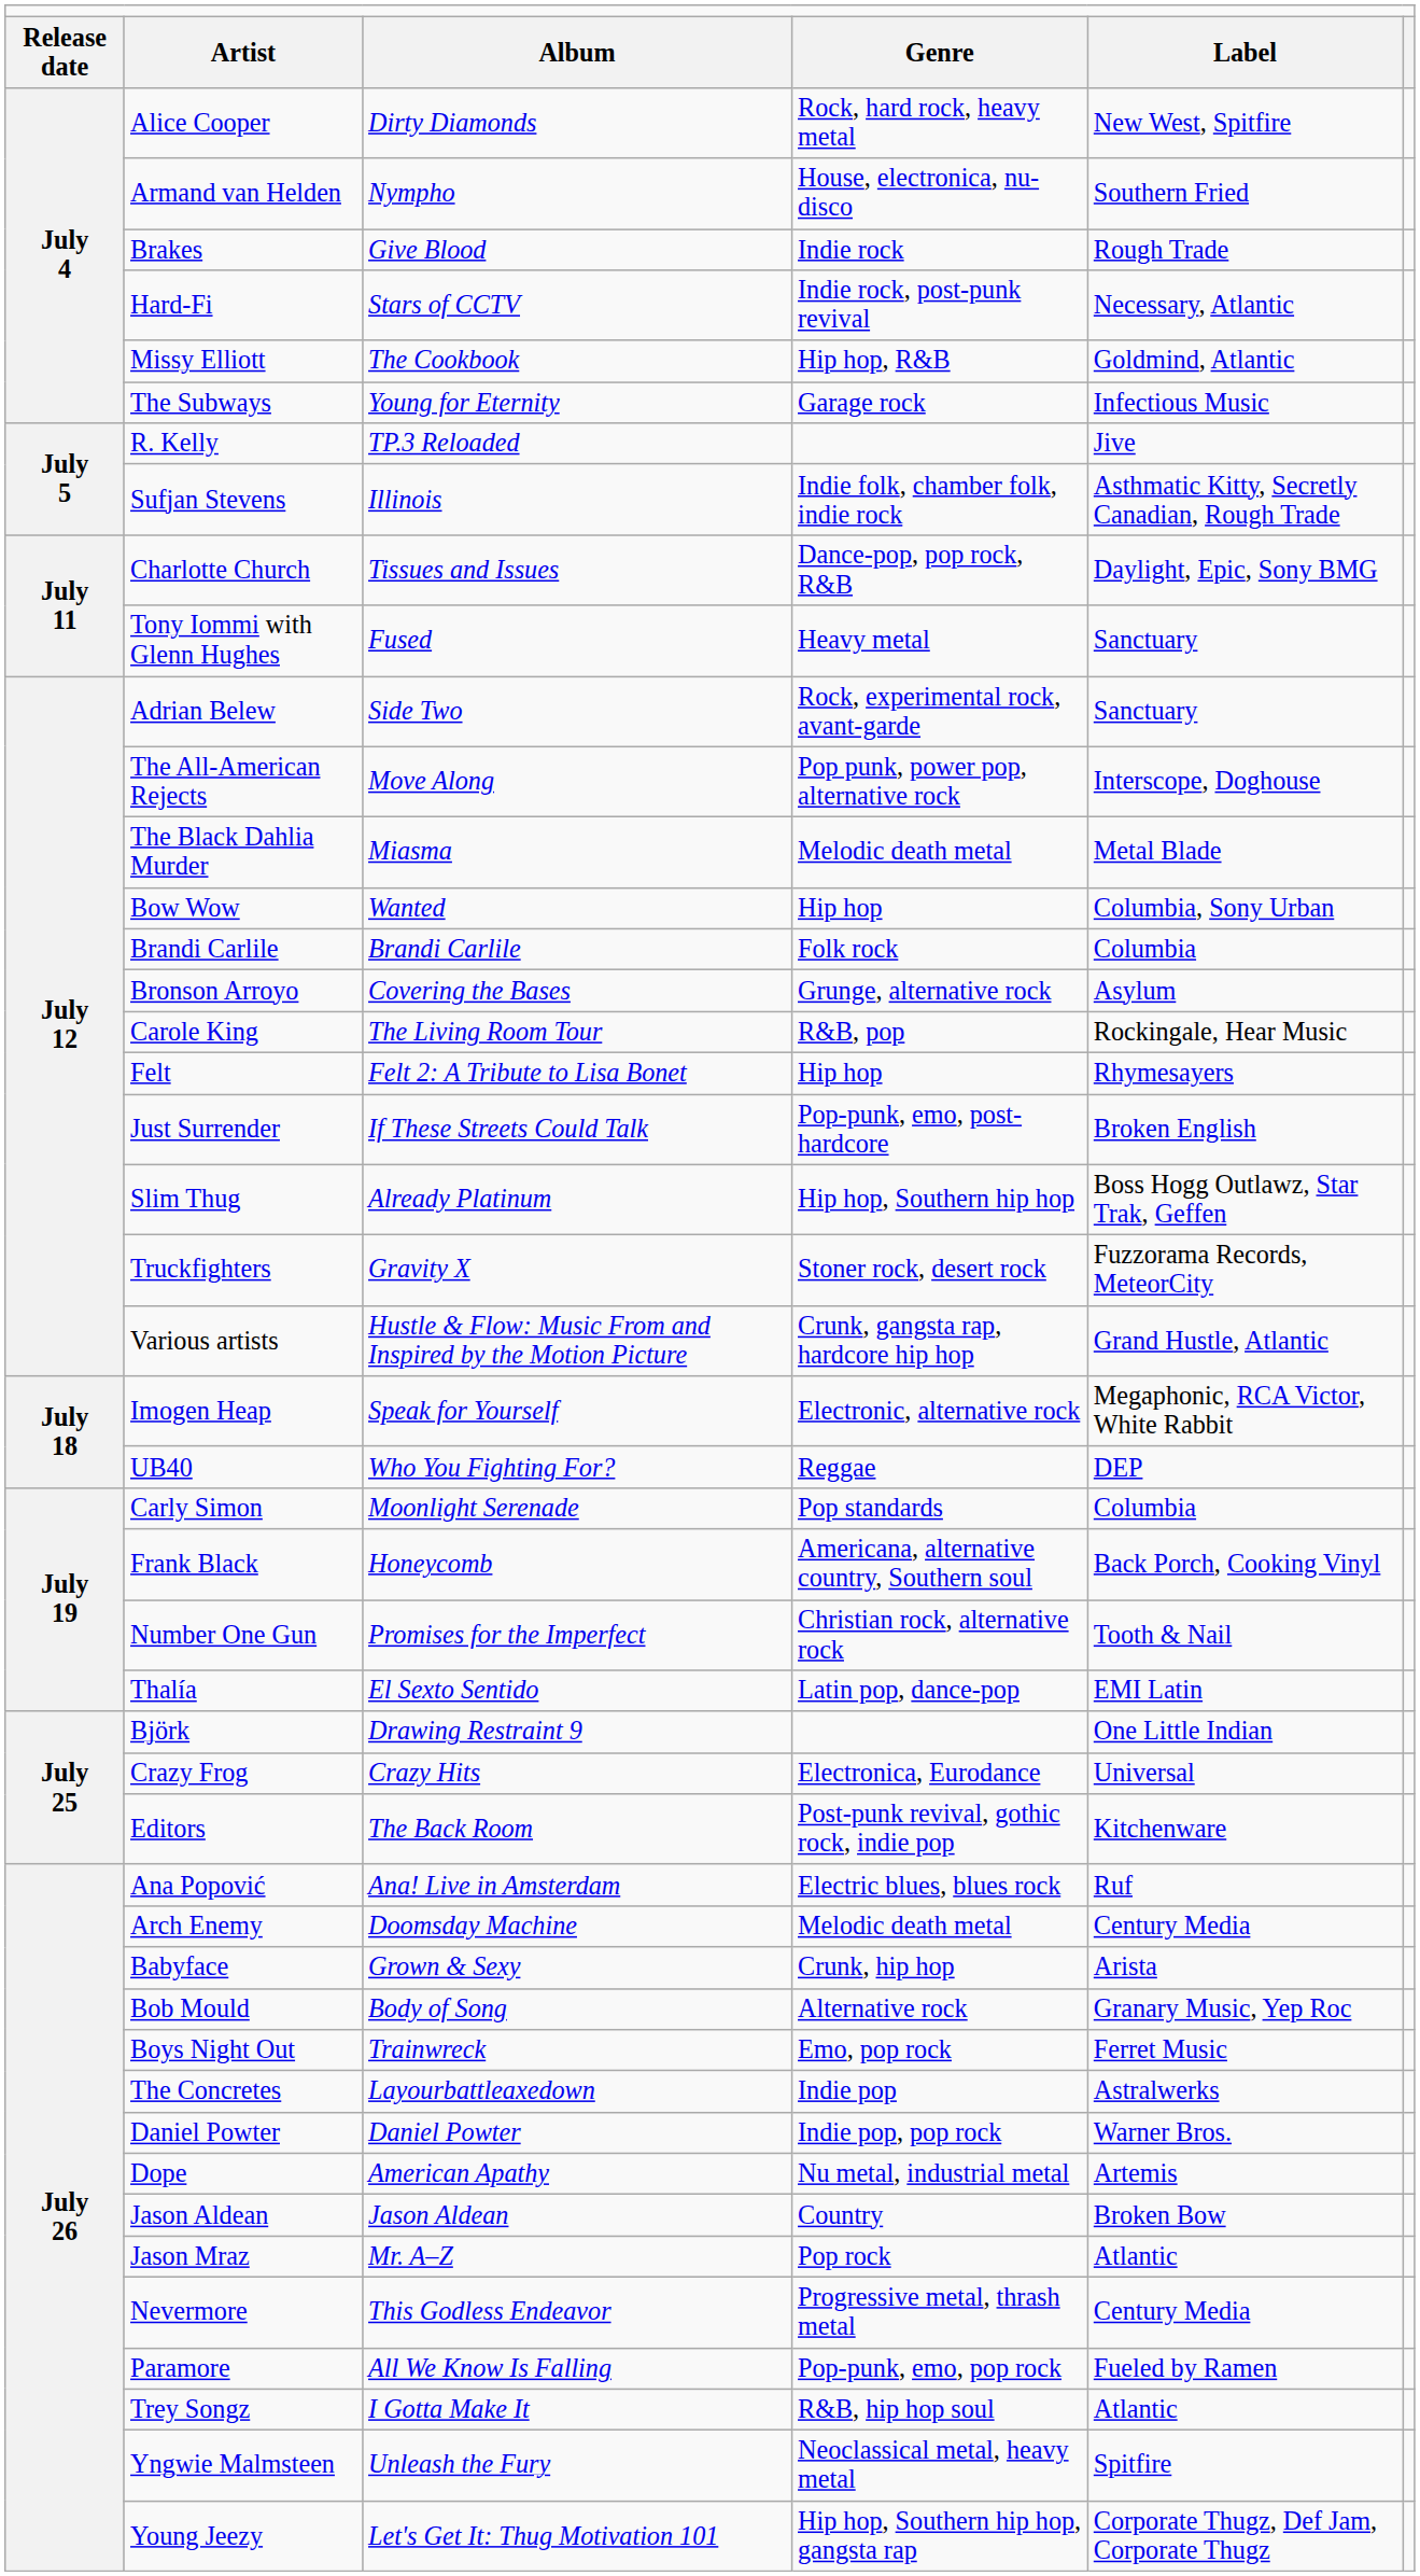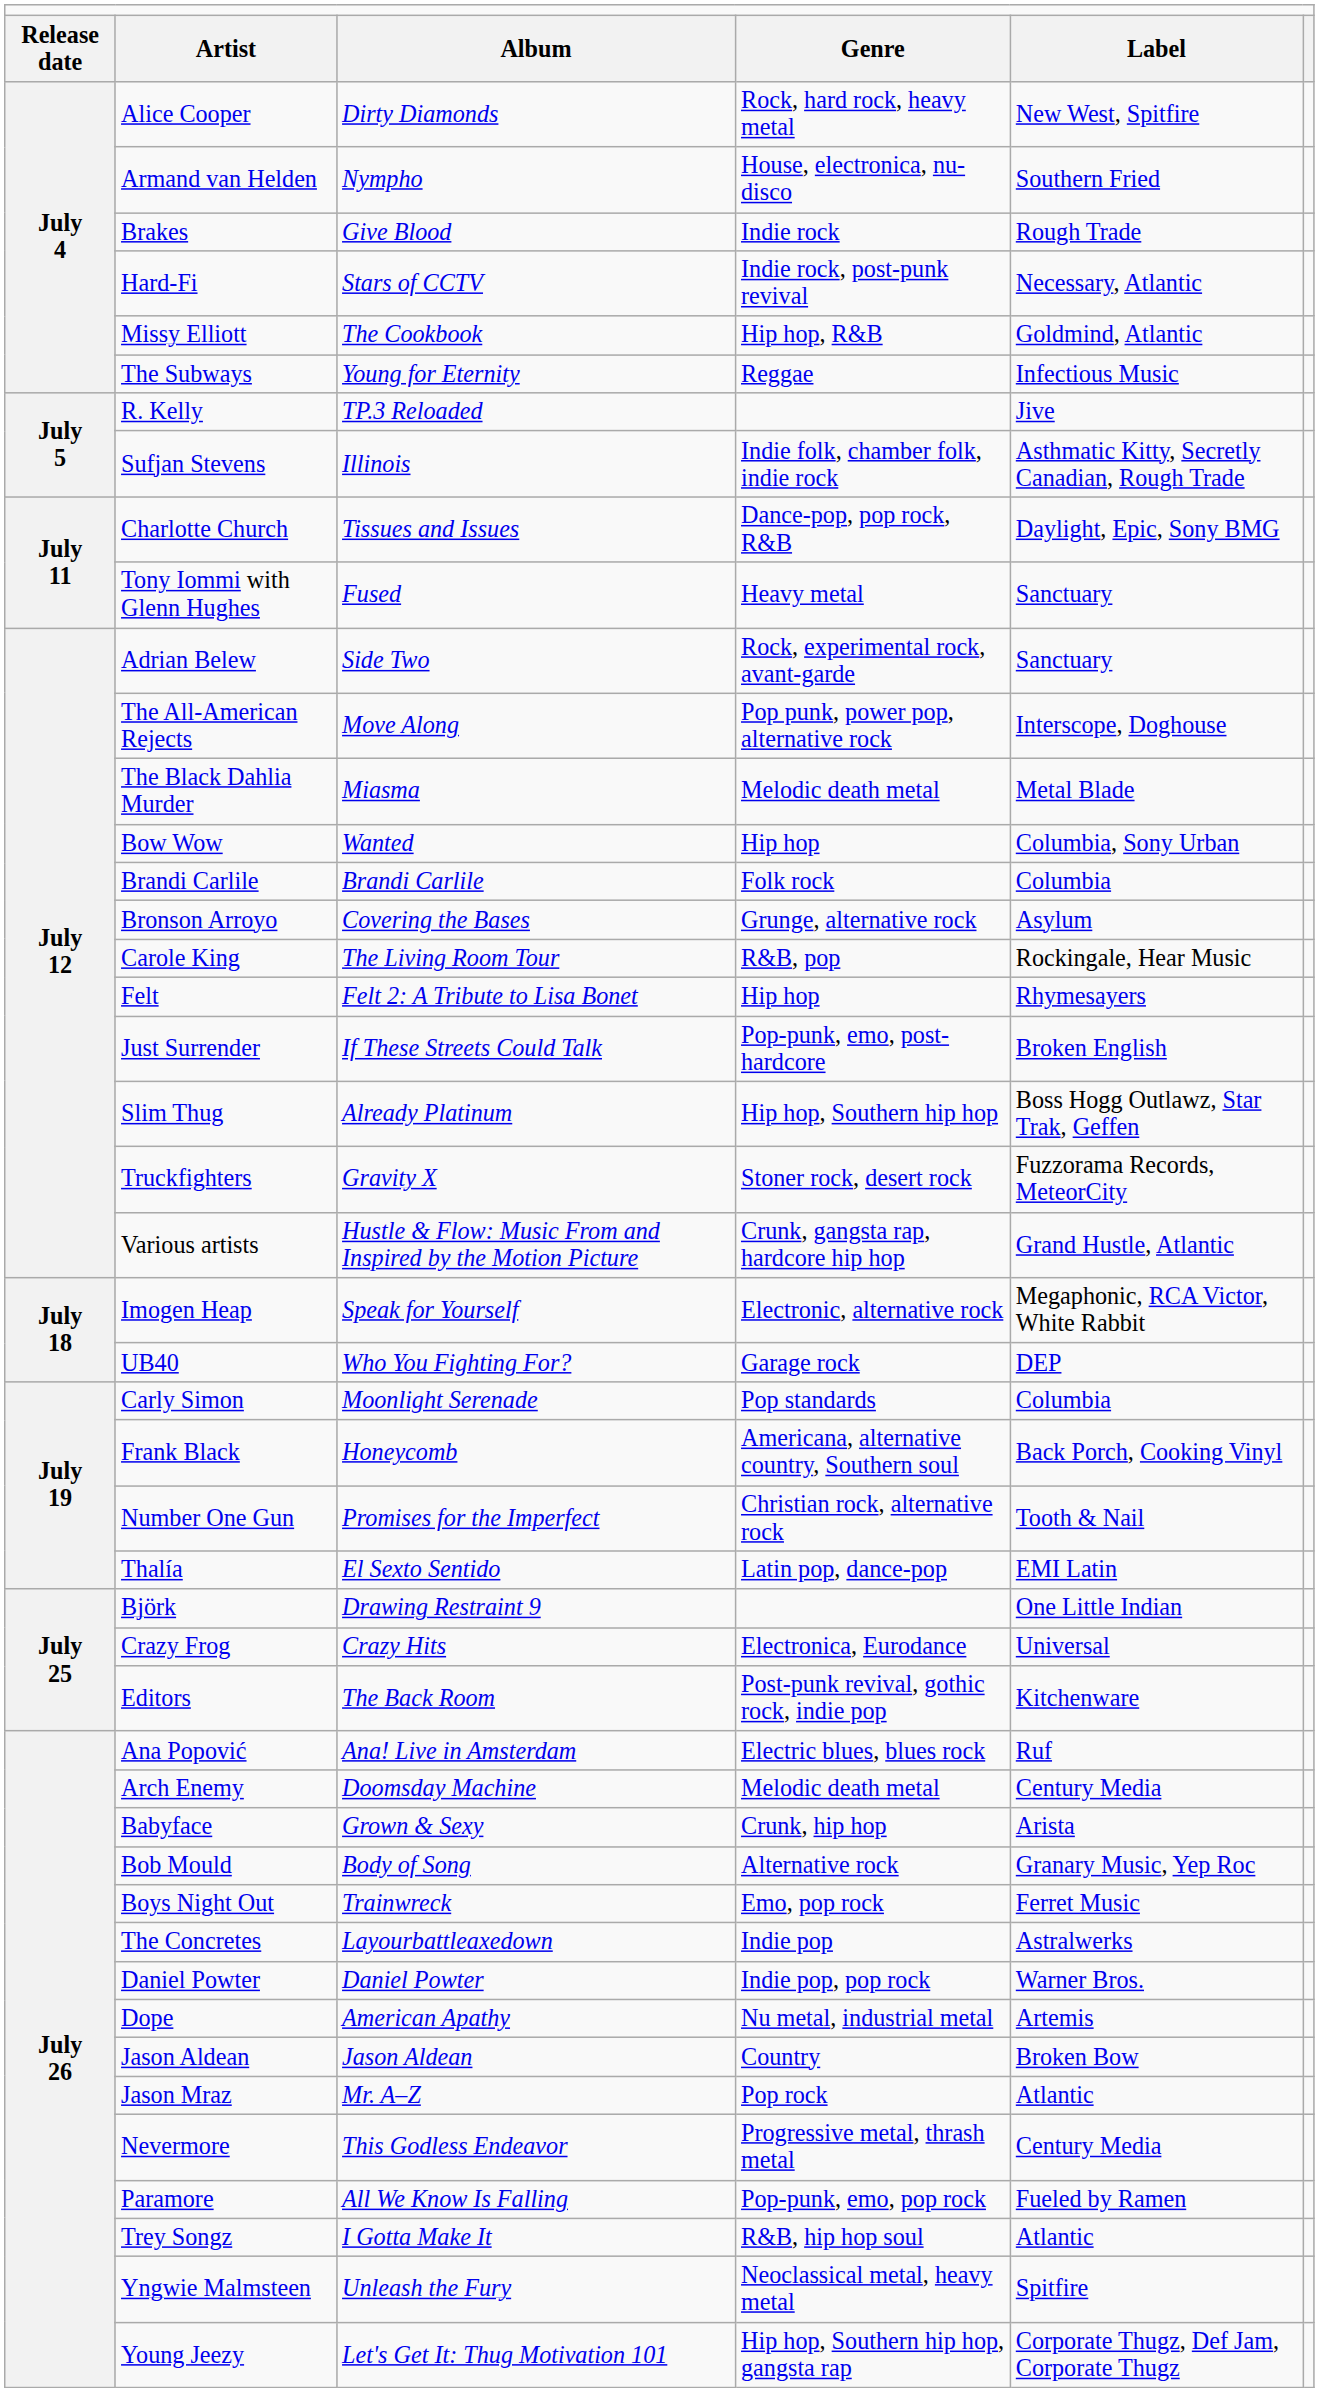 <table class="wikitable plainrowheaders">
 <tr>
 <td colspan="6" style="text-align:center;"></td>
 </tr>
 <tr>
 <th scope="col">Release date</th>
 <th scope="col">Artist</th>
 <th scope="col">Album</th>
 <th scope="col">Genre</th>
 <th scope="col">Label</th>
 <th scope="col"></th>
 </tr>
 <tr>
 <th scope="row" rowspan="6" style="text-align:center;">July<br>4</th>
 <td><a href='#'>Alice Cooper</a></td>
 <td><em><a href='#'>Dirty Diamonds</a></em></td>
 <td><a href='#'>Rock</a>, <a href='#'>hard rock</a>, <a href='#'>heavy metal</a></td>
 <td><a href='#'>New West</a>, <a href='#'>Spitfire</a></td>
 <td></td>
 </tr>
 <tr>
 <td><a href='#'>Armand van Helden</a></td>
 <td><em><a href='#'>Nympho</a></em></td>
 <td><a href='#'>House</a>, <a href='#'>electronica</a>, <a href='#'>nu-disco</a></td>
 <td><a href='#'>Southern Fried</a></td>
 <td></td>
 </tr>
 <tr>
 <td><a href='#'>Brakes</a></td>
 <td><em><a href='#'>Give Blood</a></em></td>
 <td><a href='#'>Indie rock</a></td>
 <td><a href='#'>Rough Trade</a></td>
 <td></td>
 </tr>
 <tr>
 <td><a href='#'>Hard-Fi</a></td>
 <td><em><a href='#'>Stars of CCTV</a></em></td>
 <td><a href='#'>Indie rock</a>, <a href='#'>post-punk revival</a></td>
 <td><a href='#'>Necessary</a>, <a href='#'>Atlantic</a></td>
 <td></td>
 </tr>
 <tr>
 <td><a href='#'>Missy Elliott</a></td>
 <td><em><a href='#'>The Cookbook</a></em></td>
 <td><a href='#'>Hip hop</a>, <a href='#'>R&B</a></td>
 <td><a href='#'>Goldmind</a>, <a href='#'>Atlantic</a></td>
 <td></td>
 </tr>
 <tr>
 <td><a href='#'>The Subways</a></td>
 <td><em><a href='#'>Young for Eternity</a></em></td>
-<td><a href='#'>Garage rock</a></td>
+<td><a href='#'>Reggae</a></td>
 <td><a href='#'>Infectious Music</a></td>
 <td></td>
 </tr>
 <tr>
 <th scope="row" rowspan="2" style="text-align:center;">July<br>5</th>
 <td><a href='#'>R. Kelly</a></td>
 <td><em><a href='#'>TP.3 Reloaded</a></em></td>
 <td></td>
 <td><a href='#'>Jive</a></td>
 <td></td>
 </tr>
 <tr>
 <td><a href='#'>Sufjan Stevens</a></td>
 <td><em><a href='#'>Illinois</a></em></td>
 <td><a href='#'>Indie folk</a>, <a href='#'>chamber folk</a>, <a href='#'>indie rock</a></td>
 <td><a href='#'>Asthmatic Kitty</a>, <a href='#'>Secretly Canadian</a>, <a href='#'>Rough Trade</a></td>
 <td></td>
 </tr>
 <tr>
 <th scope="row" rowspan="2" style="text-align:center;">July<br>11</th>
 <td><a href='#'>Charlotte Church</a></td>
 <td><em><a href='#'>Tissues and Issues</a></em></td>
 <td><a href='#'>Dance-pop</a>, <a href='#'>pop rock</a>, <a href='#'>R&B</a></td>
 <td><a href='#'>Daylight</a>, <a href='#'>Epic</a>, <a href='#'>Sony BMG</a></td>
 <td></td>
 </tr>
 <tr>
 <td><a href='#'>Tony Iommi</a> with <a href='#'>Glenn Hughes</a></td>
 <td><em><a href='#'>Fused</a></em></td>
 <td><a href='#'>Heavy metal</a></td>
 <td><a href='#'>Sanctuary</a></td>
 <td></td>
 </tr>
 <tr>
 <th scope="row" rowspan="12" style="text-align:center;">July<br>12</th>
 <td><a href='#'>Adrian Belew</a></td>
 <td><em><a href='#'>Side Two</a></em></td>
 <td><a href='#'>Rock</a>, <a href='#'>experimental rock</a>, <a href='#'>avant-garde</a></td>
 <td><a href='#'>Sanctuary</a></td>
 <td></td>
 </tr>
 <tr>
 <td><a href='#'>The All-American Rejects</a></td>
 <td><em><a href='#'>Move Along</a></em></td>
 <td><a href='#'>Pop punk</a>, <a href='#'>power pop</a>, <a href='#'>alternative rock</a></td>
 <td><a href='#'>Interscope</a>, <a href='#'>Doghouse</a></td>
 <td></td>
 </tr>
 <tr>
 <td><a href='#'>The Black Dahlia Murder</a></td>
 <td><em><a href='#'>Miasma</a></em></td>
 <td><a href='#'>Melodic death metal</a></td>
 <td><a href='#'>Metal Blade</a></td>
 <td></td>
 </tr>
 <tr>
 <td><a href='#'>Bow Wow</a></td>
 <td><em><a href='#'>Wanted</a></em></td>
 <td><a href='#'>Hip hop</a></td>
 <td><a href='#'>Columbia</a>, <a href='#'>Sony Urban</a></td>
 <td></td>
 </tr>
 <tr>
 <td><a href='#'>Brandi Carlile</a></td>
 <td><em><a href='#'>Brandi Carlile</a></em></td>
 <td><a href='#'>Folk rock</a></td>
 <td><a href='#'>Columbia</a></td>
 <td></td>
 </tr>
 <tr>
 <td><a href='#'>Bronson Arroyo</a></td>
 <td><em><a href='#'>Covering the Bases</a></em></td>
 <td><a href='#'>Grunge</a>, <a href='#'>alternative rock</a></td>
 <td><a href='#'>Asylum</a></td>
 <td></td>
 </tr>
 <tr>
 <td><a href='#'>Carole King</a></td>
 <td><em><a href='#'>The Living Room Tour</a></em></td>
 <td><a href='#'>R&B</a>, <a href='#'>pop</a></td>
 <td>Rockingale, Hear Music</td>
 <td></td>
 </tr>
 <tr>
 <td><a href='#'>Felt</a></td>
 <td><em><a href='#'>Felt 2: A Tribute to Lisa Bonet</a></em></td>
 <td><a href='#'>Hip hop</a></td>
 <td><a href='#'>Rhymesayers</a></td>
 <td></td>
 </tr>
 <tr>
 <td><a href='#'>Just Surrender</a></td>
 <td><em><a href='#'>If These Streets Could Talk</a></em></td>
 <td><a href='#'>Pop-punk</a>, <a href='#'>emo</a>, <a href='#'>post-hardcore</a></td>
 <td><a href='#'>Broken English</a></td>
 <td></td>
 </tr>
 <tr>
 <td><a href='#'>Slim Thug</a></td>
 <td><em><a href='#'>Already Platinum</a></em></td>
 <td><a href='#'>Hip hop</a>, <a href='#'>Southern hip hop</a></td>
 <td>Boss Hogg Outlawz, <a href='#'>Star Trak</a>, <a href='#'>Geffen</a></td>
 <td></td>
 </tr>
 <tr>
 <td><a href='#'>Truckfighters</a></td>
 <td><em><a href='#'>Gravity X</a></em></td>
 <td><a href='#'>Stoner rock</a>, <a href='#'>desert rock</a></td>
 <td>Fuzzorama Records, <a href='#'>MeteorCity</a></td>
 <td></td>
 </tr>
 <tr>
 <td>Various artists</td>
 <td><em><a href='#'>Hustle & Flow: Music From and Inspired by the Motion Picture</a></em></td>
 <td><a href='#'>Crunk</a>, <a href='#'>gangsta rap</a>, <a href='#'>hardcore hip hop</a></td>
 <td><a href='#'>Grand Hustle</a>, <a href='#'>Atlantic</a></td>
 <td></td>
 </tr>
 <tr>
 <th scope="row" rowspan="2" style="text-align:center;">July<br>18</th>
 <td><a href='#'>Imogen Heap</a></td>
 <td><em><a href='#'>Speak for Yourself</a></em></td>
 <td><a href='#'>Electronic</a>, <a href='#'>alternative rock</a></td>
 <td>Megaphonic, <a href='#'>RCA Victor</a>, White Rabbit</td>
 <td></td>
 </tr>
 <tr>
 <td><a href='#'>UB40</a></td>
 <td><em><a href='#'>Who You Fighting For?</a></em></td>
-<td><a href='#'>Reggae</a></td>
+<td><a href='#'>Garage rock</a></td>
 <td><a href='#'>DEP</a></td>
 <td></td>
 </tr>
 <tr>
 <th scope="row" rowspan="4" style="text-align:center;">July<br>19</th>
 <td><a href='#'>Carly Simon</a></td>
 <td><em><a href='#'>Moonlight Serenade</a></em></td>
 <td><a href='#'>Pop standards</a></td>
 <td><a href='#'>Columbia</a></td>
 <td></td>
 </tr>
 <tr>
 <td><a href='#'>Frank Black</a></td>
 <td><em><a href='#'>Honeycomb</a></em></td>
 <td><a href='#'>Americana</a>, <a href='#'>alternative country</a>, <a href='#'>Southern soul</a></td>
 <td><a href='#'>Back Porch</a>, <a href='#'>Cooking Vinyl</a></td>
 <td></td>
 </tr>
 <tr>
 <td><a href='#'>Number One Gun</a></td>
 <td><em><a href='#'>Promises for the Imperfect</a></em></td>
 <td><a href='#'>Christian rock</a>, <a href='#'>alternative rock</a></td>
 <td><a href='#'>Tooth & Nail</a></td>
 <td></td>
 </tr>
 <tr>
 <td><a href='#'>Thalía</a></td>
 <td><em><a href='#'>El Sexto Sentido</a></em></td>
 <td><a href='#'>Latin pop</a>, <a href='#'>dance-pop</a></td>
 <td><a href='#'>EMI Latin</a></td>
 <td></td>
 </tr>
 <tr>
 <th scope="row" rowspan="3" style="text-align:center;">July<br>25</th>
 <td><a href='#'>Björk</a></td>
 <td><em><a href='#'>Drawing Restraint 9</a></em></td>
 <td></td>
 <td><a href='#'>One Little Indian</a></td>
 <td></td>
 </tr>
 <tr>
 <td><a href='#'>Crazy Frog</a></td>
 <td><em><a href='#'>Crazy Hits</a></em></td>
 <td><a href='#'>Electronica</a>, <a href='#'>Eurodance</a></td>
 <td><a href='#'>Universal</a></td>
 <td></td>
 </tr>
 <tr>
 <td><a href='#'>Editors</a></td>
 <td><em><a href='#'>The Back Room</a></em></td>
 <td><a href='#'>Post-punk revival</a>, <a href='#'>gothic rock</a>, <a href='#'>indie pop</a></td>
 <td><a href='#'>Kitchenware</a></td>
 <td></td>
 </tr>
 <tr>
 <th scope="row" rowspan="15" style="text-align:center;">July<br>26</th>
 <td><a href='#'>Ana Popović</a></td>
 <td><em><a href='#'>Ana! Live in Amsterdam</a></em></td>
 <td><a href='#'>Electric blues</a>, <a href='#'>blues rock</a></td>
 <td><a href='#'>Ruf</a></td>
 <td></td>
 </tr>
 <tr>
 <td><a href='#'>Arch Enemy</a></td>
 <td><em><a href='#'>Doomsday Machine</a></em></td>
 <td><a href='#'>Melodic death metal</a></td>
 <td><a href='#'>Century Media</a></td>
 <td></td>
 </tr>
 <tr>
 <td><a href='#'>Babyface</a></td>
 <td><em><a href='#'>Grown & Sexy</a></em></td>
 <td><a href='#'>Crunk</a>, <a href='#'>hip hop</a></td>
 <td><a href='#'>Arista</a></td>
 <td></td>
 </tr>
 <tr>
 <td><a href='#'>Bob Mould</a></td>
 <td><em><a href='#'>Body of Song</a></em></td>
 <td><a href='#'>Alternative rock</a></td>
 <td><a href='#'>Granary Music</a>, <a href='#'>Yep Roc</a></td>
 <td></td>
 </tr>
 <tr>
 <td><a href='#'>Boys Night Out</a></td>
 <td><em><a href='#'>Trainwreck</a></em></td>
 <td><a href='#'>Emo</a>, <a href='#'>pop rock</a></td>
 <td><a href='#'>Ferret Music</a></td>
 <td></td>
 </tr>
 <tr>
 <td><a href='#'>The Concretes</a></td>
 <td><em><a href='#'>Layourbattleaxedown</a></em></td>
 <td><a href='#'>Indie pop</a></td>
 <td><a href='#'>Astralwerks</a></td>
 <td></td>
 </tr>
 <tr>
 <td><a href='#'>Daniel Powter</a></td>
 <td><em><a href='#'>Daniel Powter</a></em></td>
 <td><a href='#'>Indie pop</a>, <a href='#'>pop rock</a></td>
 <td><a href='#'>Warner Bros.</a></td>
 <td></td>
 </tr>
 <tr>
 <td><a href='#'>Dope</a></td>
 <td><em><a href='#'>American Apathy</a></em></td>
 <td><a href='#'>Nu metal</a>, <a href='#'>industrial metal</a></td>
 <td><a href='#'>Artemis</a></td>
 <td></td>
 </tr>
 <tr>
 <td><a href='#'>Jason Aldean</a></td>
 <td><em><a href='#'>Jason Aldean</a></em></td>
 <td><a href='#'>Country</a></td>
 <td><a href='#'>Broken Bow</a></td>
 <td></td>
 </tr>
 <tr>
 <td><a href='#'>Jason Mraz</a></td>
 <td><em><a href='#'>Mr. A–Z</a></em></td>
 <td><a href='#'>Pop rock</a></td>
 <td><a href='#'>Atlantic</a></td>
 <td></td>
 </tr>
 <tr>
 <td><a href='#'>Nevermore</a></td>
 <td><em><a href='#'>This Godless Endeavor</a></em></td>
 <td><a href='#'>Progressive metal</a>, <a href='#'>thrash metal</a></td>
 <td><a href='#'>Century Media</a></td>
 <td></td>
 </tr>
 <tr>
 <td><a href='#'>Paramore</a></td>
 <td><em><a href='#'>All We Know Is Falling</a></em></td>
 <td><a href='#'>Pop-punk</a>, <a href='#'>emo</a>, <a href='#'>pop rock</a></td>
 <td><a href='#'>Fueled by Ramen</a></td>
 <td></td>
 </tr>
 <tr>
 <td><a href='#'>Trey Songz</a></td>
 <td><em><a href='#'>I Gotta Make It</a></em></td>
 <td><a href='#'>R&B</a>, <a href='#'>hip hop soul</a></td>
 <td><a href='#'>Atlantic</a></td>
 <td></td>
 </tr>
 <tr>
 <td><a href='#'>Yngwie Malmsteen</a></td>
 <td><em><a href='#'>Unleash the Fury</a></em></td>
 <td><a href='#'>Neoclassical metal</a>, <a href='#'>heavy metal</a></td>
 <td><a href='#'>Spitfire</a></td>
 <td></td>
 </tr>
 <tr>
 <td><a href='#'>Young Jeezy</a></td>
 <td><em><a href='#'>Let's Get It: Thug Motivation 101</a></em></td>
 <td><a href='#'>Hip hop</a>, <a href='#'>Southern hip hop</a>, <a href='#'>gangsta rap</a></td>
 <td><a href='#'>Corporate Thugz</a>, <a href='#'>Def Jam</a>, <a href='#'>Corporate Thugz</a></td>
 <td></td>
 </tr>
 </table>
